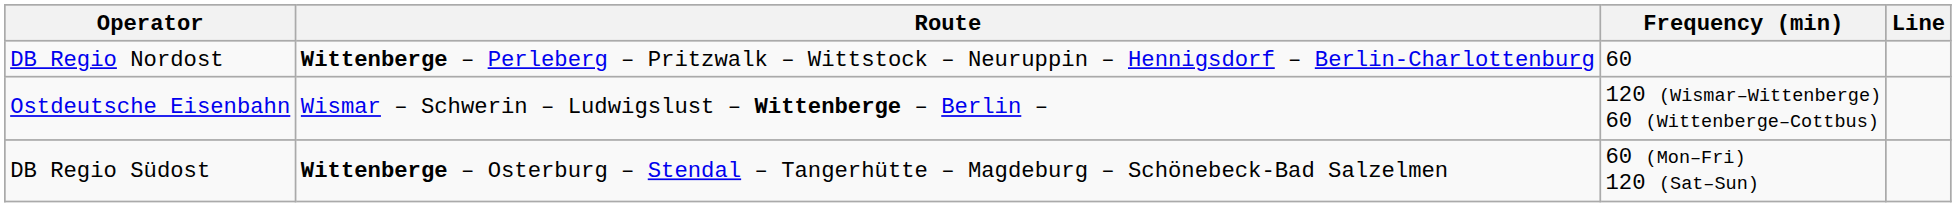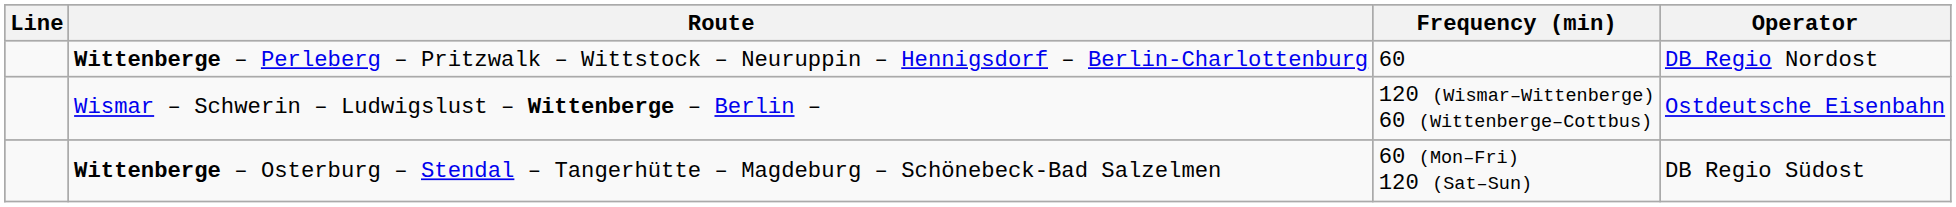 <table class="wikitable">
 <tr>
-<th>Operator</th>
+<th>Line</th>
 <th>Route</th>
 <th>Frequency (min)</th>
-<th>Line</th>
+<th>Operator</th>
 </tr>
 <tr>
-<td><a href='#'>DB Regio</a> Nordost</td>
+<td align="center"></td>
 <td><strong>Wittenberge</strong> – <a href='#'>Perleberg</a> – Pritzwalk – Wittstock – Neuruppin – <a href='#'>Hennigsdorf</a> – <a href='#'>Berlin-Charlottenburg</a></td>
 <td>60</td>
-<td align="center"></td>
+<td><a href='#'>DB Regio</a> Nordost</td>
 </tr>
 <tr>
-<td><a href='#'>Ostdeutsche Eisenbahn</a></td>
+<td align="center"></td>
 <td><a href='#'>Wismar</a> – Schwerin – Ludwigslust – <strong>Wittenberge</strong> –  <a href='#'>Berlin</a>  – </td>
 <td>120 <small>(Wismar–Wittenberge)</small><br>60 <small>(Wittenberge–Cottbus)</small></td>
-<td align="center"></td>
+<td><a href='#'>Ostdeutsche Eisenbahn</a></td>
 </tr>
 <tr>
-<td>DB Regio Südost</td>
+<td align="center"></td>
 <td><strong>Wittenberge</strong> – Osterburg – <a href='#'>Stendal</a> – Tangerhütte – Magdeburg – Schönebeck-Bad Salzelmen</td>
 <td>60 <small>(Mon–Fri)</small><br>120 <small>(Sat–Sun)</small></td>
-<td align="center"></td>
+<td>DB Regio Südost</td>
 </tr>
 </table>
